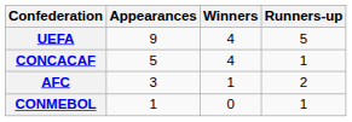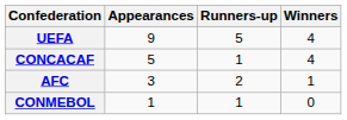 <table class="wikitable sortable plainrowheaders">
 <tr>
 <th scope="col">Confederation</th>
 <th scope="col">Appearances</th>
+<th scope="col">Runners-up</th>
 <th scope="col">Winners</th>
-<th scope="col">Runners-up</th>
 </tr>
 <tr>
 <th scope="row"><a href='#'>UEFA</a></th>
 <td align=center>9</td>
+<td align=center>5</td>
 <td align=center>4</td>
-<td align=center>5</td>
 </tr>
 <tr>
 <th scope="row"><a href='#'>CONCACAF</a></th>
 <td align=center>5</td>
+<td align=center>1</td>
 <td align=center>4</td>
-<td align=center>1</td>
 </tr>
 <tr>
 <th scope="row"><a href='#'>AFC</a></th>
 <td align=center>3</td>
+<td align=center>2</td>
 <td align=center>1</td>
-<td align=center>2</td>
 </tr>
 <tr>
 <th scope="row"><a href='#'>CONMEBOL</a></th>
 <td align=center>1</td>
+<td align=center>1</td>
 <td align=center>0</td>
-<td align=center>1</td>
 </tr>
 </table>
